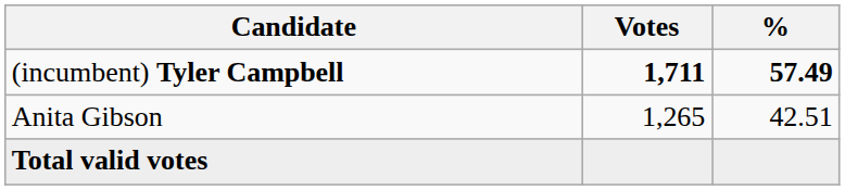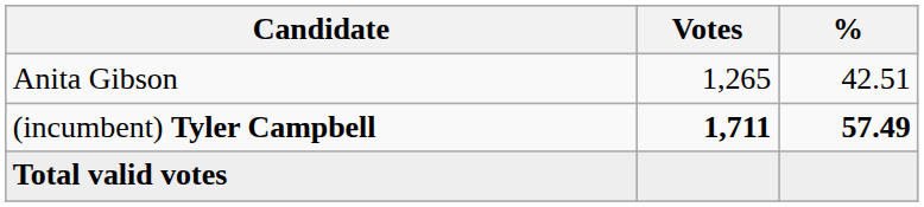 <table style="width:475px;" class="wikitable">
 <tr>
 <th align="center">Candidate</th>
 <th align="center">Votes</th>
 <th align="center">%</th>
 </tr>
 <tr>
+<td align="left">Anita Gibson</td>
+<td align="right">1,265</td>
+<td align="right">42.51</td>
+</tr>
+<tr>
 <td align="left">(incumbent) <strong>Tyler Campbell</strong></td>
 <td align="right"><strong>1,711</strong></td>
 <td align="right"><strong>57.49</strong></td>
-</tr>
-<tr>
-<td align="left">Anita Gibson</td>
-<td align="right">1,265</td>
-<td align="right">42.51</td>
 </tr>
 <tr bgcolor="#EEEEEE">
 <td align="left"><strong>Total valid votes</strong></td>
 <td align="right"></td>
 <td align="right"></td>
 </tr>
 </table>
